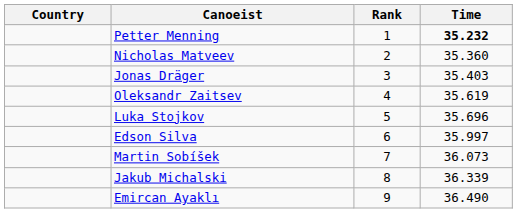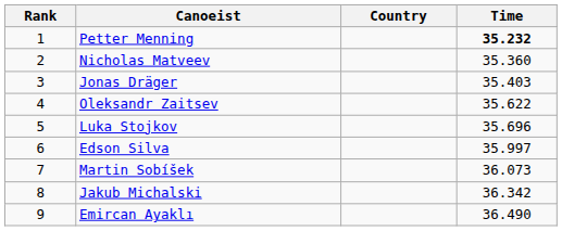 <table class="wikitable" style="text-align:center;width: 60%">
 <tr>
+<th>Rank</th>
+<th>Canoeist</th>
 <th>Country</th>
-<th>Canoeist</th>
-<th>Rank</th>
 <th>Time</th>
 </tr>
 <tr>
+<td>1</td>
+<td align="left"><a href='#'>Petter Menning</a></td>
 <td align="left"></td>
-<td align="left"><a href='#'>Petter Menning</a></td>
-<td>1</td>
 <td><strong>35.232</strong></td>
 </tr>
 <tr>
+<td>2</td>
+<td align="left"><a href='#'>Nicholas Matveev</a></td>
 <td align="left"></td>
-<td align="left"><a href='#'>Nicholas Matveev</a></td>
-<td>2</td>
 <td>35.360</td>
 </tr>
 <tr>
+<td>3</td>
+<td align="left"><a href='#'>Jonas Dräger</a></td>
 <td align="left"></td>
-<td align="left"><a href='#'>Jonas Dräger</a></td>
-<td>3</td>
 <td>35.403</td>
 </tr>
 <tr>
+<td>4</td>
+<td align="left"><a href='#'>Oleksandr Zaitsev</a></td>
 <td align="left"></td>
-<td align="left"><a href='#'>Oleksandr Zaitsev</a></td>
-<td>4</td>
-<td>35.619</td>
+<td>35.622</td>
 </tr>
 <tr>
+<td>5</td>
+<td align="left"><a href='#'>Luka Stojkov</a></td>
 <td align="left"></td>
-<td align="left"><a href='#'>Luka Stojkov</a></td>
-<td>5</td>
 <td>35.696</td>
 </tr>
 <tr>
+<td>6</td>
+<td align="left"><a href='#'>Edson Silva</a></td>
 <td align="left"></td>
-<td align="left"><a href='#'>Edson Silva</a></td>
-<td>6</td>
 <td>35.997</td>
 </tr>
 <tr>
+<td>7</td>
+<td align="left"><a href='#'>Martin Sobíšek</a></td>
 <td align="left"></td>
-<td align="left"><a href='#'>Martin Sobíšek</a></td>
-<td>7</td>
 <td>36.073</td>
 </tr>
 <tr>
+<td>8</td>
+<td align="left"><a href='#'>Jakub Michalski</a></td>
 <td align="left"></td>
-<td align="left"><a href='#'>Jakub Michalski</a></td>
-<td>8</td>
-<td>36.339</td>
+<td>36.342</td>
 </tr>
 <tr>
+<td>9</td>
+<td align="left"><a href='#'>Emircan Ayaklı</a></td>
 <td align="left"></td>
-<td align="left"><a href='#'>Emircan Ayaklı</a></td>
-<td>9</td>
 <td>36.490</td>
 </tr>
 </table>
